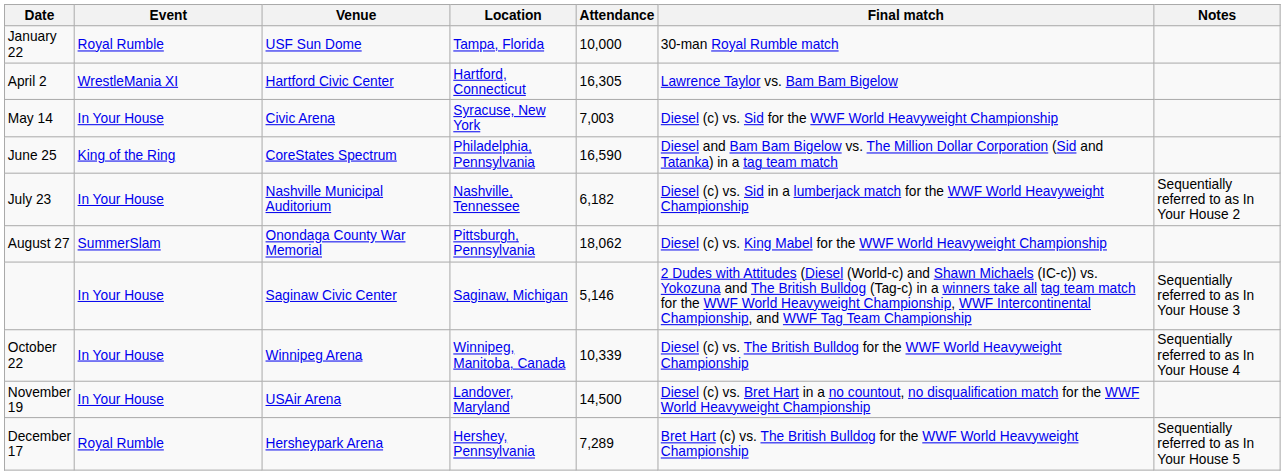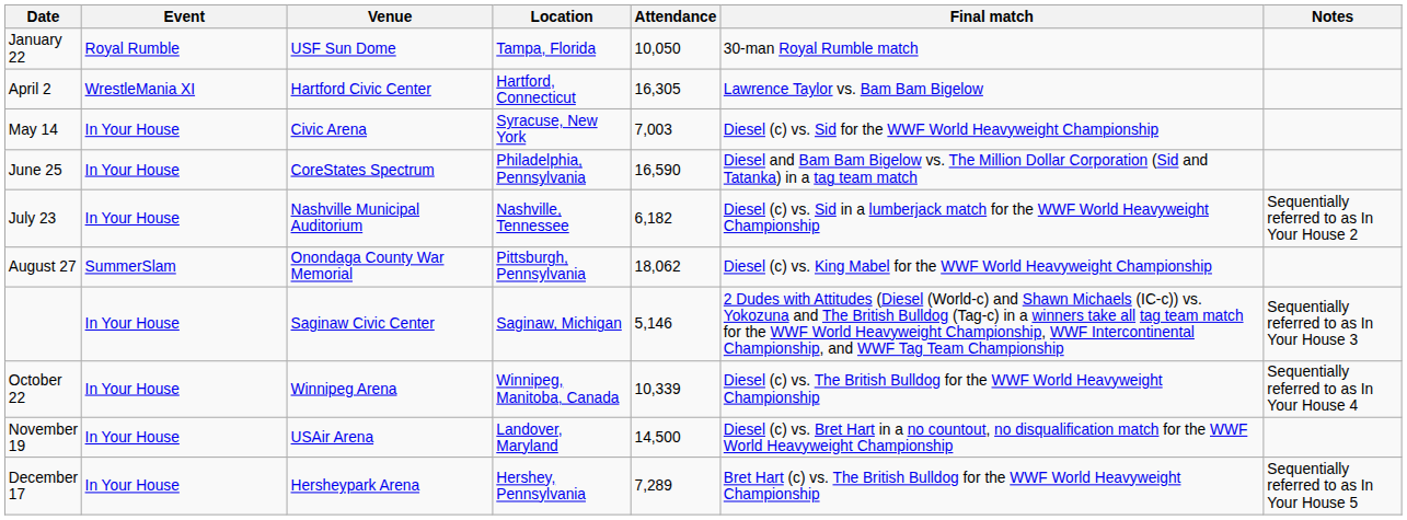 <table id="Past_events_1995" class="sortable wikitable succession-box" style="font-size:85%; width:100%">
 <tr>
 <th scope="col" style="width:5%;">Date</th>
 <th scope="col" style="width:15%;">Event</th>
 <th scope="col" style="width:15%;">Venue</th>
 <th scope="col" style="width:10%;">Location</th>
 <th scope="col" style="width:5%;">Attendance</th>
 <th scope="col" style="width:40%;">Final match</th>
 <th scope="col" style="width:10%;">Notes</th>
 </tr>
 <tr>
 <td>January 22</td>
 <td><a href='#'>Royal Rumble</a></td>
 <td><a href='#'>USF Sun Dome</a></td>
 <td><a href='#'>Tampa, Florida</a></td>
-<td>10,000</td>
+<td>10,050</td>
 <td>30-man <a href='#'>Royal Rumble match</a></td>
 <td></td>
 </tr>
 <tr>
 <td>April 2</td>
 <td><a href='#'>WrestleMania XI</a></td>
 <td><a href='#'>Hartford Civic Center</a></td>
 <td><a href='#'>Hartford, Connecticut</a></td>
 <td>16,305</td>
 <td><a href='#'>Lawrence Taylor</a> vs. <a href='#'>Bam Bam Bigelow</a></td>
 <td></td>
 </tr>
 <tr>
 <td>May 14</td>
 <td><a href='#'>In Your House</a></td>
 <td><a href='#'>Civic Arena</a></td>
 <td><a href='#'>Syracuse, New York</a></td>
 <td>7,003</td>
 <td><a href='#'>Diesel</a> (c) vs. <a href='#'>Sid</a> for the <a href='#'>WWF World Heavyweight Championship</a></td>
 <td></td>
 </tr>
 <tr>
 <td>June 25</td>
-<td><a href='#'>King of the Ring</a></td>
+<td><a href='#'>In Your House</a></td>
 <td><a href='#'>CoreStates Spectrum</a></td>
 <td><a href='#'>Philadelphia, Pennsylvania</a></td>
 <td>16,590</td>
 <td><a href='#'>Diesel</a> and <a href='#'>Bam Bam Bigelow</a> vs. <a href='#'>The Million Dollar Corporation</a> (<a href='#'>Sid</a> and <a href='#'>Tatanka</a>) in a <a href='#'>tag team match</a></td>
 <td></td>
 </tr>
 <tr>
 <td>July 23</td>
 <td><a href='#'>In Your House</a></td>
 <td><a href='#'>Nashville Municipal Auditorium</a></td>
 <td><a href='#'>Nashville, Tennessee</a></td>
 <td>6,182</td>
 <td><a href='#'>Diesel</a> (c) vs. <a href='#'>Sid</a> in a <a href='#'>lumberjack match</a> for the <a href='#'>WWF World Heavyweight Championship</a></td>
 <td>Sequentially referred to as In Your House 2</td>
 </tr>
 <tr>
 <td>August 27</td>
 <td><a href='#'>SummerSlam</a></td>
 <td><a href='#'>Onondaga County War Memorial</a></td>
 <td><a href='#'>Pittsburgh, Pennsylvania</a></td>
 <td>18,062</td>
 <td><a href='#'>Diesel</a> (c) vs. <a href='#'>King Mabel</a> for the <a href='#'>WWF World Heavyweight Championship</a></td>
 <td></td>
 </tr>
 <tr>
 <td></td>
 <td><a href='#'>In Your House</a></td>
 <td><a href='#'>Saginaw Civic Center</a></td>
 <td><a href='#'>Saginaw, Michigan</a></td>
 <td>5,146</td>
 <td><a href='#'>2 Dudes with Attitudes</a> (<a href='#'>Diesel</a> (World-c) and <a href='#'>Shawn Michaels</a> (IC-c)) vs. <a href='#'>Yokozuna</a> and <a href='#'>The British Bulldog</a> (Tag-c) in a <a href='#'>winners take all</a> <a href='#'>tag team match</a> for the <a href='#'>WWF World Heavyweight Championship</a>, <a href='#'>WWF Intercontinental Championship</a>, and <a href='#'>WWF Tag Team Championship</a></td>
 <td>Sequentially referred to as In Your House 3</td>
 </tr>
 <tr>
 <td>October 22</td>
 <td><a href='#'>In Your House</a></td>
 <td><a href='#'>Winnipeg Arena</a></td>
 <td><a href='#'>Winnipeg, Manitoba, Canada</a></td>
 <td>10,339</td>
 <td><a href='#'>Diesel</a> (c) vs. <a href='#'>The British Bulldog</a> for the <a href='#'>WWF World Heavyweight Championship</a></td>
 <td>Sequentially referred to as In Your House 4</td>
 </tr>
 <tr>
 <td>November 19</td>
 <td><a href='#'>In Your House</a></td>
 <td><a href='#'>USAir Arena</a></td>
 <td><a href='#'>Landover, Maryland</a></td>
 <td>14,500</td>
 <td><a href='#'>Diesel</a> (c) vs. <a href='#'>Bret Hart</a> in a <a href='#'>no countout</a>, <a href='#'>no disqualification match</a> for the <a href='#'>WWF World Heavyweight Championship</a></td>
 <td></td>
 </tr>
 <tr>
 <td>December 17</td>
-<td><a href='#'>Royal Rumble</a></td>
+<td><a href='#'>In Your House</a></td>
 <td><a href='#'>Hersheypark Arena</a></td>
 <td><a href='#'>Hershey, Pennsylvania</a></td>
 <td>7,289</td>
 <td><a href='#'>Bret Hart</a> (c) vs. <a href='#'>The British Bulldog</a> for the <a href='#'>WWF World Heavyweight Championship</a></td>
 <td>Sequentially referred to as In Your House 5</td>
 </tr>
 </table>
